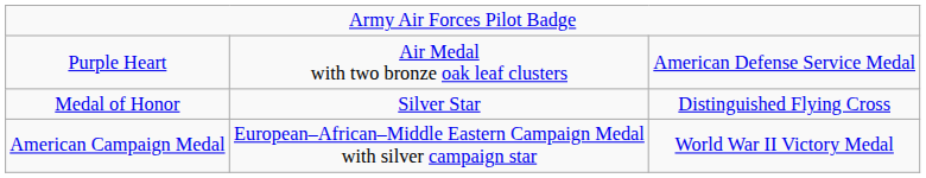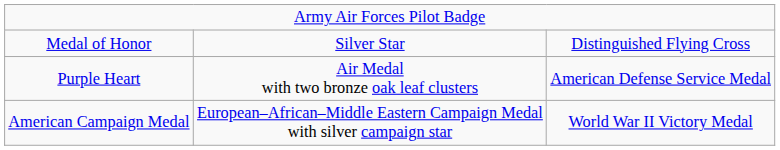 <table class="wikitable" style="margin:1em auto; text-align:center;">
 <tr>
 <td colspan="3"><a href='#'>Army Air Forces Pilot Badge</a></td>
+</tr>
+<tr>
+<td><a href='#'>Medal of Honor</a></td>
+<td><a href='#'>Silver Star</a></td>
+<td><a href='#'>Distinguished Flying Cross</a></td>
 </tr>
 <tr>
 <td><a href='#'>Purple Heart</a></td>
 <td><a href='#'>Air Medal</a><br>with two bronze <a href='#'>oak leaf clusters</a></td>
 <td><a href='#'>American Defense Service Medal</a></td>
 </tr>
 <tr>
-<td><a href='#'>Medal of Honor</a></td>
-<td><a href='#'>Silver Star</a></td>
-<td><a href='#'>Distinguished Flying Cross</a></td>
-</tr>
-<tr>
 <td><a href='#'>American Campaign Medal</a></td>
 <td><a href='#'>European–African–Middle Eastern Campaign Medal</a><br>with silver <a href='#'>campaign star</a></td>
 <td><a href='#'>World War II Victory Medal</a></td>
 </tr>
 </table>
